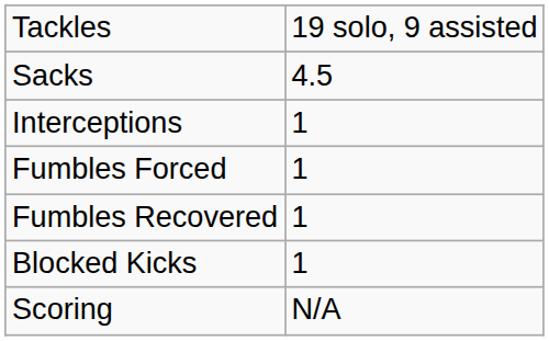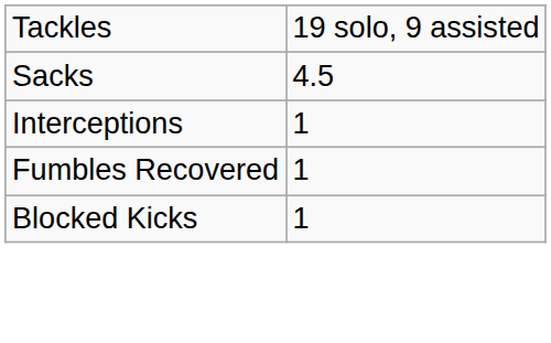 <table class="wikitable">
 <tr>
 <td>Tackles</td>
 <td>19 solo, 9 assisted</td>
 </tr>
 <tr>
 <td>Sacks</td>
 <td>4.5</td>
 </tr>
 <tr>
 <td>Interceptions</td>
 <td>1</td>
 </tr>
 <tr>
-<td>Fumbles Forced</td>
-<td>1</td>
-</tr>
-<tr>
 <td>Fumbles Recovered</td>
 <td>1</td>
 </tr>
 <tr>
 <td>Blocked Kicks</td>
 <td>1</td>
 </tr>
-<tr>
-<td>Scoring</td>
-<td>N/A</td>
-</tr>
 </table>
